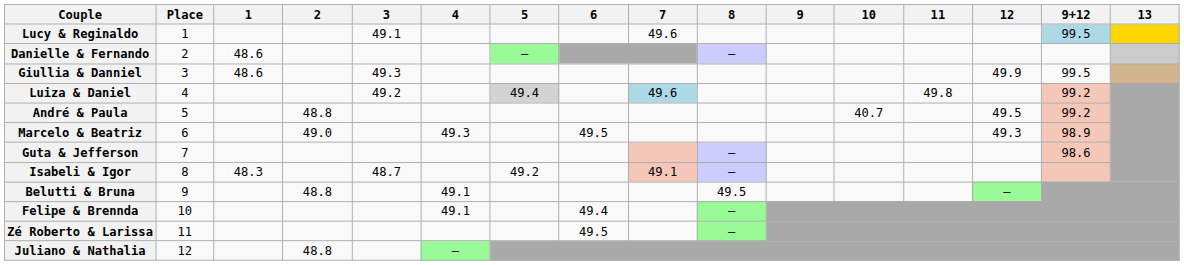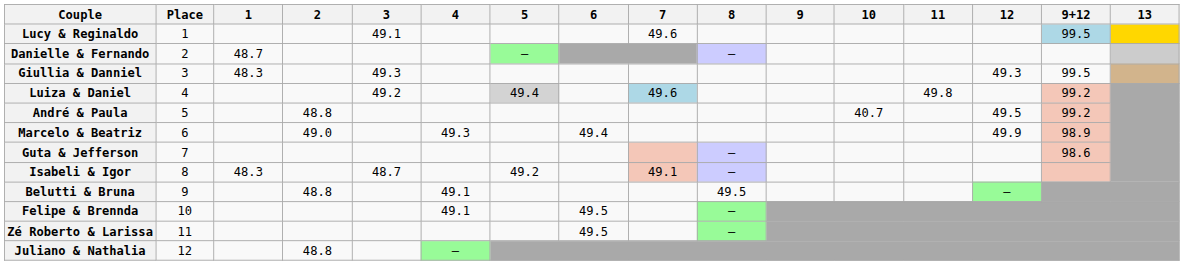 <table class="wikitable sortable"  style="margin:auto; text-align:center; white-space:nowrap; width:100%;">
 <tr>
 <th width="10.0%">Couple</th>
 <th width="05.0%">Place</th>
 <th width="06.0%">1</th>
 <th width="06.0%">2</th>
 <th width="06.0%">3</th>
 <th width="06.0%">4</th>
 <th width="06.0%">5</th>
 <th width="06.0%">6</th>
 <th width="06.0%">7</th>
 <th width="06.0%">8</th>
 <th width="06.0%">9</th>
 <th width="06.0%">10</th>
 <th width="06.0%">11</th>
 <th width="06.0%">12</th>
 <th width="06.0%">9+12</th>
 <th width="06.0%">13</th>
 </tr>
 <tr>
 <th>Lucy & Reginaldo</th>
 <td>1</td>
 <td></td>
 <td></td>
 <td>49.1</td>
 <td></td>
 <td></td>
 <td></td>
 <td>49.6</td>
 <td></td>
 <td></td>
 <td></td>
 <td></td>
 <td></td>
 <td bgcolor=ADD8E6>99.5</td>
 <td bgcolor=FFD700></td>
 </tr>
 <tr>
 <th>Danielle & Fernando</th>
 <td>2</td>
-<td>48.6</td>
+<td>48.7</td>
 <td></td>
 <td></td>
 <td></td>
 <td bgcolor=98FB98>—</td>
 <td bgcolor=A9A9A9 colspan=2></td>
 <td bgcolor=CCCCFF>—</td>
 <td></td>
 <td></td>
 <td></td>
 <td></td>
 <td></td>
 <td bgcolor=CCCCCC></td>
 </tr>
 <tr>
 <th>Giullia & Danniel</th>
 <td>3</td>
-<td>48.6</td>
+<td>48.3</td>
 <td></td>
 <td>49.3</td>
 <td></td>
 <td></td>
 <td></td>
 <td></td>
 <td></td>
 <td></td>
 <td></td>
 <td></td>
-<td>49.9</td>
+<td>49.3</td>
 <td>99.5</td>
 <td bgcolor=D2B48C></td>
 </tr>
 <tr>
 <th>Luiza & Daniel</th>
 <td>4</td>
 <td></td>
 <td></td>
 <td>49.2</td>
 <td></td>
 <td style="background: lightgrey;">49.4</td>
 <td></td>
 <td bgcolor=ADD8E6>49.6</td>
 <td></td>
 <td></td>
 <td></td>
 <td>49.8</td>
 <td></td>
 <td bgcolor=F4C7B8>99.2</td>
 <td bgcolor=A9A9A9 rowspan=5></td>
 </tr>
 <tr>
 <th>André & Paula</th>
 <td>5</td>
 <td></td>
 <td>48.8</td>
 <td></td>
 <td></td>
 <td></td>
 <td></td>
 <td></td>
 <td></td>
 <td></td>
 <td>40.7</td>
 <td></td>
 <td>49.5</td>
 <td bgcolor=F4C7B8>99.2</td>
 </tr>
 <tr>
 <th>Marcelo & Beatriz</th>
 <td>6</td>
 <td></td>
 <td>49.0</td>
 <td></td>
 <td>49.3</td>
 <td></td>
-<td>49.5</td>
+<td>49.4</td>
 <td></td>
 <td></td>
 <td></td>
 <td></td>
 <td></td>
-<td>49.3</td>
+<td>49.9</td>
 <td bgcolor=F4C7B8>98.9</td>
 </tr>
 <tr>
 <th>Guta & Jefferson</th>
 <td>7</td>
 <td></td>
 <td></td>
 <td></td>
 <td></td>
 <td></td>
 <td></td>
 <td bgcolor=F4C7B8></td>
 <td bgcolor=CCCCFF>—</td>
 <td></td>
 <td></td>
 <td></td>
 <td></td>
 <td bgcolor=F4C7B8>98.6</td>
 </tr>
 <tr>
 <th>Isabeli & Igor</th>
 <td>8</td>
 <td>48.3</td>
 <td></td>
 <td>48.7</td>
 <td></td>
 <td>49.2</td>
 <td></td>
 <td bgcolor=F4C7B8>49.1</td>
 <td bgcolor=CCCCFF>—</td>
 <td></td>
 <td></td>
 <td></td>
 <td></td>
 <td bgcolor=F4C7B8></td>
 </tr>
 <tr>
 <th>Belutti & Bruna</th>
 <td>9</td>
 <td></td>
 <td>48.8</td>
 <td></td>
 <td>49.1</td>
 <td></td>
 <td></td>
 <td></td>
 <td>49.5</td>
 <td></td>
 <td></td>
 <td></td>
 <td bgcolor=98FB98>—</td>
 <td bgcolor=A9A9A9 colspan=2></td>
 </tr>
 <tr>
 <th>Felipe & Brennda</th>
 <td>10</td>
 <td></td>
 <td></td>
 <td></td>
 <td>49.1</td>
 <td></td>
-<td>49.4</td>
+<td>49.5</td>
 <td></td>
 <td bgcolor=98FB98>—</td>
 <td bgcolor=A9A9A9 colspan=6></td>
 </tr>
 <tr>
 <th>Zé Roberto & Larissa</th>
 <td>11</td>
 <td></td>
 <td></td>
 <td></td>
 <td></td>
 <td></td>
 <td>49.5</td>
 <td></td>
 <td bgcolor=98FB98>—</td>
 <td bgcolor=A9A9A9 colspan=6></td>
 </tr>
 <tr>
 <th>Juliano & Nathalia</th>
 <td>12</td>
 <td></td>
 <td>48.8</td>
 <td></td>
 <td bgcolor=98FB98>—</td>
 <td bgcolor=A9A9A9 colspan=10></td>
 </tr>
 </table>
